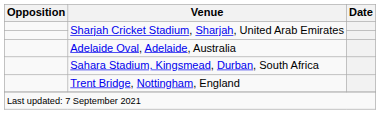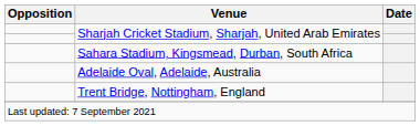 <table class="wikitable plainrowheaders sortable">
 <tr>
 <th scope=col>Opposition</th>
 <th scope=col>Venue</th>
 <th scope=col>Date</th>
 </tr>
 <tr>
 <td scope=row></td>
 <td rowspan=2><a href='#'>Sharjah Cricket Stadium</a>, <a href='#'>Sharjah</a>, United Arab Emirates</td>
 <th scope=row></th>
 </tr>
 <tr>
 <td scope=row></td>
 <th scope=row></th>
 </tr>
 <tr>
 <td scope=row></td>
-<td><a href='#'>Adelaide Oval</a>, <a href='#'>Adelaide</a>, Australia</td>
-<th scope=row></th>
+<td><a href='#'>Sahara Stadium, Kingsmead</a>, <a href='#'>Durban</a>, South Africa</td>
+<th scope=row> </th>
 </tr>
 <tr>
 <td scope=row></td>
-<td><a href='#'>Sahara Stadium, Kingsmead</a>, <a href='#'>Durban</a>, South Africa</td>
-<th scope=row> </th>
+<td><a href='#'>Adelaide Oval</a>, <a href='#'>Adelaide</a>, Australia</td>
+<th scope=row></th>
 </tr>
 <tr>
 <td scope=row></td>
 <td><a href='#'>Trent Bridge</a>, <a href='#'>Nottingham</a>, England</td>
 <th scope=row></th>
 </tr>
 <tr>
 </tr>
 <tr class=sortbottom>
 <td colspan=3><small>Last updated: 7 September 2021</small></td>
 </tr>
 </table>
